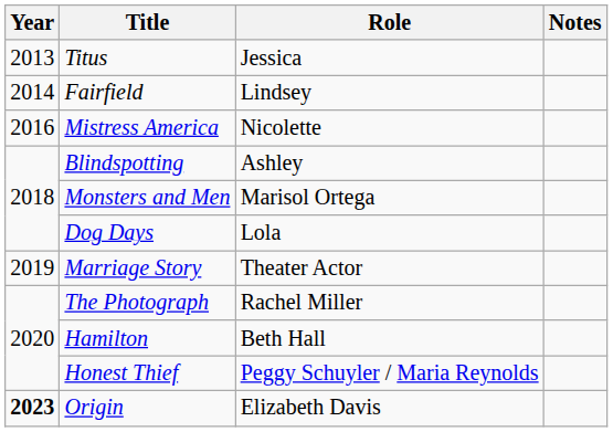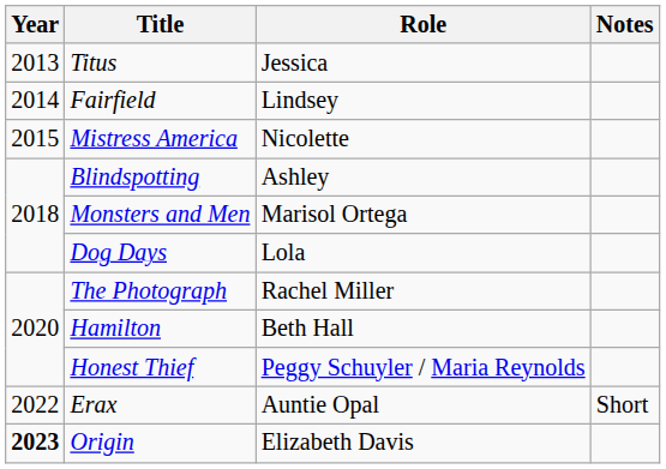 <table class="wikitable">
 <tr>
 <th>Year</th>
 <th>Title</th>
 <th>Role</th>
 <th>Notes</th>
 </tr>
 <tr>
 <td>2013</td>
 <td><em>Titus</em></td>
 <td>Jessica</td>
 <td></td>
 </tr>
 <tr>
 <td>2014</td>
 <td><em>Fairfield</em></td>
 <td>Lindsey</td>
 <td></td>
 </tr>
 <tr>
-<td>2016</td>
+<td>2015</td>
 <td><em><a href='#'>Mistress America</a></em></td>
 <td>Nicolette</td>
 <td></td>
 </tr>
 <tr>
 <td rowspan="3">2018</td>
 <td><em><a href='#'>Blindspotting</a></em></td>
 <td>Ashley</td>
 <td></td>
 </tr>
 <tr>
 <td><em><a href='#'>Monsters and Men</a></em></td>
 <td>Marisol Ortega</td>
 <td></td>
 </tr>
 <tr>
 <td><em><a href='#'>Dog Days</a></em></td>
 <td>Lola</td>
 <td></td>
 </tr>
 <tr>
-<td>2019</td>
-<td><em><a href='#'>Marriage Story</a></em></td>
-<td>Theater Actor</td>
-<td></td>
-</tr>
-<tr>
 <td rowspan="3">2020</td>
 <td><em><a href='#'>The Photograph</a></em></td>
 <td>Rachel Miller</td>
 <td></td>
 </tr>
 <tr>
 <td><em><a href='#'>Hamilton</a></em></td>
 <td>Beth Hall</td>
 <td></td>
 </tr>
 <tr>
 <td><em><a href='#'>Honest Thief</a></em></td>
 <td><a href='#'>Peggy Schuyler</a> / <a href='#'>Maria Reynolds</a></td>
 <td></td>
 </tr>
 <tr>
+<td>2022</td>
+<td><em>Erax</em></td>
+<td>Auntie Opal</td>
+<td>Short</td>
+</tr>
+<tr>
 <td><strong>2023</strong></td>
 <td><em><a href='#'>Origin</a></em></td>
 <td>Elizabeth Davis</td>
 <td></td>
 </tr>
 </table>
